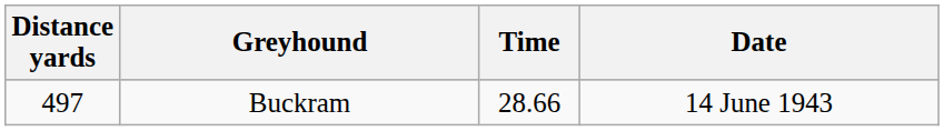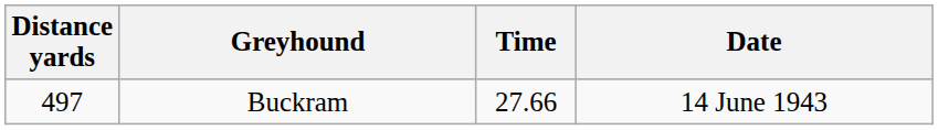 <table class="wikitable" style="font-size: 100%">
 <tr>
 <th width=50>Distance <br>yards</th>
 <th width=200>Greyhound</th>
 <th width=50>Time</th>
 <th width=200>Date</th>
 </tr>
 <tr align=center>
 <td>497</td>
 <td>Buckram</td>
-<td>28.66</td>
+<td>27.66</td>
 <td>14 June 1943</td>
 </tr>
 </table>
